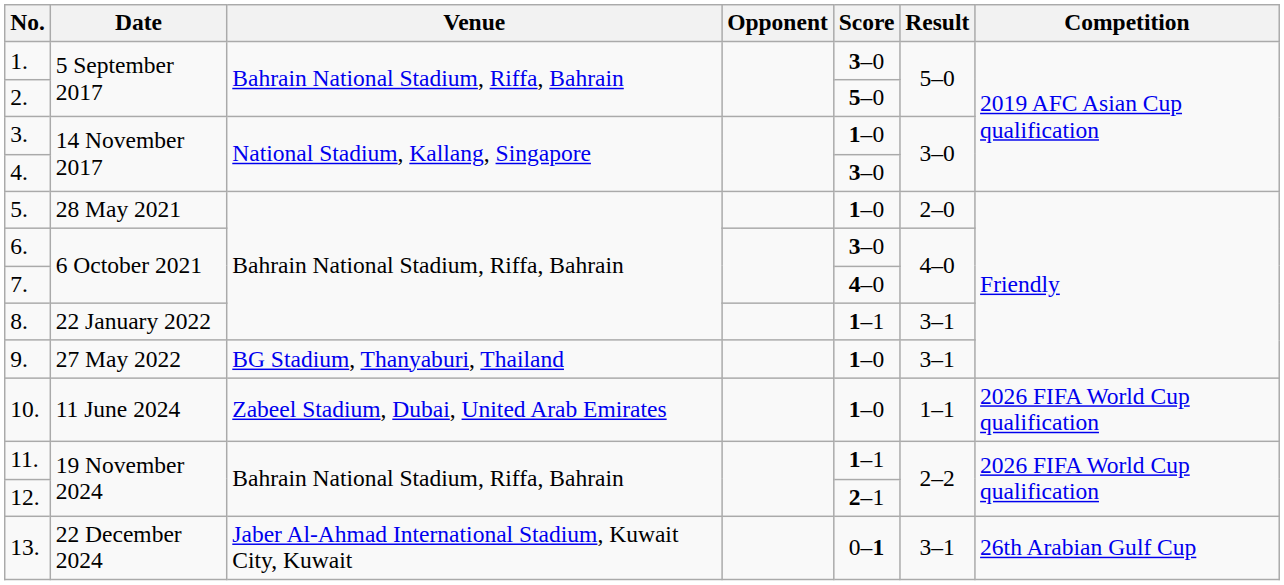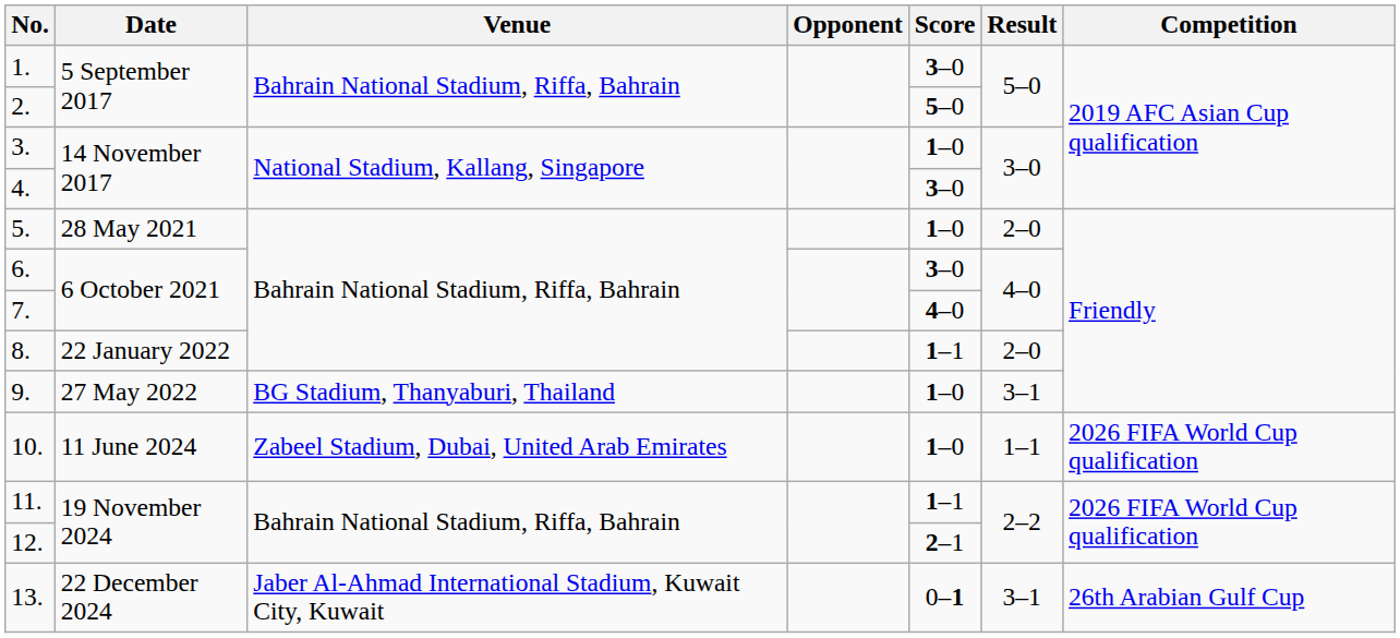 <table class="wikitable" style="font-size:100%;">
 <tr>
 <th>No.</th>
 <th>Date</th>
 <th>Venue</th>
 <th>Opponent</th>
 <th>Score</th>
 <th>Result</th>
 <th>Competition</th>
 </tr>
 <tr>
 <td>1.</td>
 <td rowspan=2>5 September 2017</td>
 <td rowspan=2><a href='#'>Bahrain National Stadium</a>, <a href='#'>Riffa</a>, <a href='#'>Bahrain</a></td>
 <td rowspan=2></td>
 <td align=center><strong>3</strong>–0</td>
 <td rowspan=2 align=center>5–0</td>
 <td rowspan=4><a href='#'>2019 AFC Asian Cup qualification</a></td>
 </tr>
 <tr>
 <td>2.</td>
 <td align=center><strong>5</strong>–0</td>
 </tr>
 <tr>
 <td>3.</td>
 <td rowspan=2>14 November 2017</td>
 <td rowspan=2><a href='#'>National Stadium</a>, <a href='#'>Kallang</a>, <a href='#'>Singapore</a></td>
 <td rowspan=2></td>
 <td align=center><strong>1</strong>–0</td>
 <td rowspan=2 align=center>3–0</td>
 </tr>
 <tr>
 <td>4.</td>
 <td align=center><strong>3</strong>–0</td>
 </tr>
 <tr>
 <td>5.</td>
 <td>28 May 2021</td>
 <td rowspan=4>Bahrain National Stadium, Riffa, Bahrain</td>
 <td></td>
 <td align=center><strong>1</strong>–0</td>
 <td align=center>2–0</td>
 <td rowspan=5><a href='#'>Friendly</a></td>
 </tr>
 <tr>
 <td>6.</td>
 <td rowspan=2>6 October 2021</td>
 <td rowspan=2></td>
 <td align=center><strong>3</strong>–0</td>
 <td rowspan=2 align=center>4–0</td>
 </tr>
 <tr>
 <td>7.</td>
 <td align=center><strong>4</strong>–0</td>
 </tr>
 <tr>
 <td>8.</td>
 <td>22 January 2022</td>
 <td></td>
 <td align=center><strong>1</strong>–1</td>
-<td align=center>3–1</td>
+<td align=center>2–0</td>
 </tr>
 <tr>
 <td>9.</td>
 <td>27 May 2022</td>
 <td><a href='#'>BG Stadium</a>, <a href='#'>Thanyaburi</a>, <a href='#'>Thailand</a></td>
 <td></td>
 <td align=center><strong>1</strong>–0</td>
 <td align=center>3–1</td>
 </tr>
 <tr>
 <td>10.</td>
 <td>11 June 2024</td>
 <td><a href='#'>Zabeel Stadium</a>, <a href='#'>Dubai</a>, <a href='#'>United Arab Emirates</a></td>
 <td></td>
 <td align=center><strong>1</strong>–0</td>
 <td align=center>1–1</td>
 <td><a href='#'>2026 FIFA World Cup qualification</a></td>
 </tr>
 <tr>
 <td>11.</td>
 <td rowspan="2">19 November 2024</td>
 <td rowspan="2">Bahrain National Stadium, Riffa, Bahrain</td>
 <td rowspan="2"></td>
 <td align="center"><strong>1</strong>–1</td>
 <td rowspan="2" align="center">2–2</td>
 <td rowspan="2"><a href='#'>2026 FIFA World Cup qualification</a></td>
 </tr>
 <tr>
 <td>12.</td>
 <td align="center"><strong>2</strong>–1</td>
 </tr>
 <tr>
 <td>13.</td>
 <td>22 December 2024</td>
 <td><a href='#'>Jaber Al-Ahmad International Stadium</a>, Kuwait City, Kuwait</td>
 <td></td>
 <td align="center">0–<strong>1</strong></td>
 <td align=center>3–1</td>
 <td><a href='#'>26th Arabian Gulf Cup</a></td>
 </tr>
 </table>
